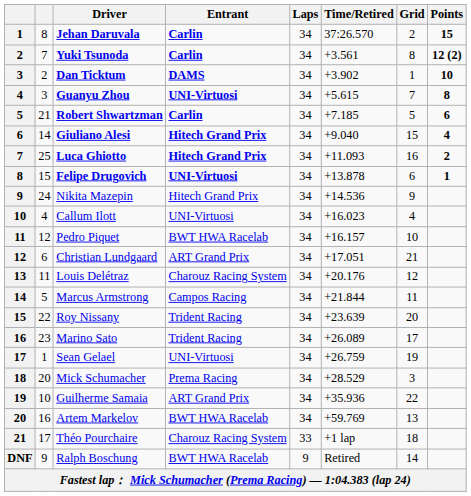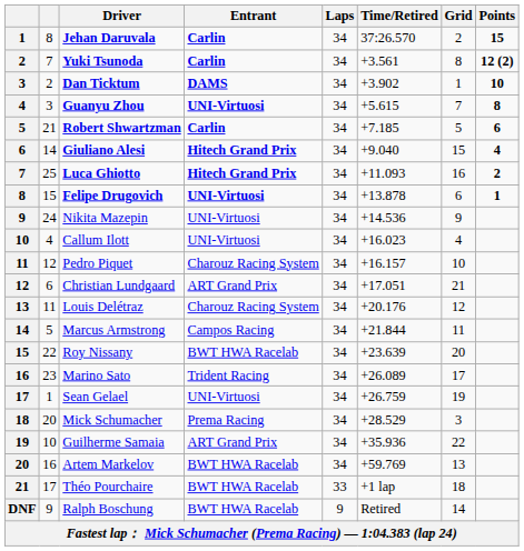 <table class="wikitable" style="font-size: 85%;">
 <tr>
 <th></th>
 <th></th>
 <th>Driver</th>
 <th>Entrant</th>
 <th>Laps</th>
 <th>Time/Retired</th>
 <th>Grid</th>
 <th>Points</th>
 </tr>
 <tr>
 <th>1</th>
 <td align="center">8</td>
 <td> <strong><a href='#'>Jehan Daruvala</a></strong></td>
 <td><strong><a href='#'>Carlin</a></strong></td>
 <td align="center">34</td>
 <td>37:26.570</td>
 <td align="center">2</td>
 <td align="center"><strong>15</strong></td>
 </tr>
 <tr>
 <th>2</th>
 <td align="center">7</td>
 <td> <strong><a href='#'>Yuki Tsunoda</a></strong></td>
 <td><strong><a href='#'>Carlin</a></strong></td>
 <td align="center">34</td>
 <td>+3.561</td>
 <td align="center">8</td>
 <td align="center"><strong>12 (2)</strong></td>
 </tr>
 <tr>
 <th>3</th>
 <td align="center">2</td>
 <td> <strong><a href='#'>Dan Ticktum</a></strong></td>
 <td><strong><a href='#'>DAMS</a></strong></td>
 <td align="center">34</td>
 <td>+3.902</td>
 <td align="center">1</td>
 <td align="center"><strong>10</strong></td>
 </tr>
 <tr>
 <th>4</th>
 <td align="center">3</td>
 <td> <strong><a href='#'>Guanyu Zhou</a></strong></td>
 <td><strong><a href='#'>UNI-Virtuosi</a></strong></td>
 <td align="center">34</td>
 <td>+5.615</td>
 <td align="center">7</td>
 <td align="center"><strong>8</strong></td>
 </tr>
 <tr>
 <th>5</th>
 <td align="center">21</td>
 <td> <strong><a href='#'>Robert Shwartzman</a></strong></td>
 <td><strong><a href='#'>Carlin</a></strong></td>
 <td align="center">34</td>
 <td>+7.185</td>
 <td align="center">5</td>
 <td align="center"><strong>6</strong></td>
 </tr>
 <tr>
 <th>6</th>
 <td align="center">14</td>
 <td> <strong><a href='#'>Giuliano Alesi</a></strong></td>
 <td><strong><a href='#'>Hitech Grand Prix</a></strong></td>
 <td align="center">34</td>
 <td>+9.040</td>
 <td align="center">15</td>
 <td align="center"><strong>4</strong></td>
 </tr>
 <tr>
 <th>7</th>
 <td align="center">25</td>
 <td> <strong><a href='#'>Luca Ghiotto</a></strong></td>
 <td><strong><a href='#'>Hitech Grand Prix</a></strong></td>
 <td align="center">34</td>
 <td>+11.093</td>
 <td align="center">16</td>
 <td align="center"><strong>2</strong></td>
 </tr>
 <tr>
 <th>8</th>
 <td align="center">15</td>
 <td> <strong><a href='#'>Felipe Drugovich</a></strong></td>
 <td><strong><a href='#'>UNI-Virtuosi</a></strong></td>
 <td align="center">34</td>
 <td>+13.878</td>
 <td align="center">6</td>
 <td align="center"><strong>1</strong></td>
 </tr>
 <tr>
 <th>9</th>
 <td align="center">24</td>
 <td> <a href='#'>Nikita Mazepin</a></td>
-<td><a href='#'>Hitech Grand Prix</a></td>
+<td><a href='#'>UNI-Virtuosi</a></td>
 <td align="center">34</td>
 <td>+14.536</td>
 <td align="center">9</td>
 <td align="center"></td>
 </tr>
 <tr>
 <th>10</th>
 <td align="center">4</td>
 <td> <a href='#'>Callum Ilott</a></td>
 <td><a href='#'>UNI-Virtuosi</a></td>
 <td align="center">34</td>
 <td>+16.023</td>
 <td align="center">4</td>
 <td align="center"></td>
 </tr>
 <tr>
 <th>11</th>
 <td align="center">12</td>
 <td> <a href='#'>Pedro Piquet</a></td>
-<td><a href='#'>BWT HWA Racelab</a></td>
+<td><a href='#'>Charouz Racing System</a></td>
 <td align="center">34</td>
 <td>+16.157</td>
 <td align="center">10</td>
 <td align="center"></td>
 </tr>
 <tr>
 <th>12</th>
 <td align="center">6</td>
 <td> <a href='#'>Christian Lundgaard</a></td>
 <td><a href='#'>ART Grand Prix</a></td>
 <td align="center">34</td>
 <td>+17.051</td>
 <td align="center">21</td>
 <td align="center"></td>
 </tr>
 <tr>
 <th>13</th>
 <td align="center">11</td>
 <td> <a href='#'>Louis Delétraz</a></td>
 <td><a href='#'>Charouz Racing System</a></td>
 <td align="center">34</td>
 <td>+20.176</td>
 <td align="center">12</td>
 <td align="center"></td>
 </tr>
 <tr>
 <th>14</th>
 <td align="center">5</td>
 <td> <a href='#'>Marcus Armstrong</a></td>
 <td><a href='#'>Campos Racing</a></td>
 <td align="center">34</td>
 <td>+21.844</td>
 <td align="center">11</td>
 <td align="center"></td>
 </tr>
 <tr>
 <th>15</th>
 <td align="center">22</td>
 <td> <a href='#'>Roy Nissany</a></td>
-<td><a href='#'>Trident Racing</a></td>
+<td><a href='#'>BWT HWA Racelab</a></td>
 <td align="center">34</td>
 <td>+23.639</td>
 <td align="center">20</td>
 <td align="center"></td>
 </tr>
 <tr>
 <th>16</th>
 <td align="center">23</td>
 <td> <a href='#'>Marino Sato</a></td>
 <td><a href='#'>Trident Racing</a></td>
 <td align="center">34</td>
 <td>+26.089</td>
 <td align="center">17</td>
 <td align="center"></td>
 </tr>
 <tr>
 <th>17</th>
 <td align="center">1</td>
 <td> <a href='#'>Sean Gelael</a></td>
 <td><a href='#'>UNI-Virtuosi</a></td>
 <td align="center">34</td>
 <td>+26.759</td>
 <td align="center">19</td>
 <td align="center"></td>
 </tr>
 <tr>
 <th>18</th>
 <td align="center">20</td>
 <td> <a href='#'>Mick Schumacher</a></td>
 <td><a href='#'>Prema Racing</a></td>
 <td align="center">34</td>
 <td>+28.529</td>
 <td align="center">3</td>
 <td align="center"></td>
 </tr>
 <tr>
 <th>19</th>
 <td align="center">10</td>
 <td> <a href='#'>Guilherme Samaia</a></td>
 <td><a href='#'>ART Grand Prix</a></td>
 <td align="center">34</td>
 <td>+35.936</td>
 <td align="center">22</td>
 <td align="center"></td>
 </tr>
 <tr>
 <th>20</th>
 <td align="center">16</td>
 <td> <a href='#'>Artem Markelov</a></td>
 <td><a href='#'>BWT HWA Racelab</a></td>
 <td align="center">34</td>
 <td>+59.769</td>
 <td align="center">13</td>
 <td align="center"></td>
 </tr>
 <tr>
 <th>21</th>
 <td align="center">17</td>
 <td> <a href='#'>Théo Pourchaire</a></td>
-<td><a href='#'>Charouz Racing System</a></td>
+<td><a href='#'>BWT HWA Racelab</a></td>
 <td align="center">33</td>
 <td>+1 lap</td>
 <td align="center">18</td>
 <td align="center"></td>
 </tr>
 <tr>
 <th>DNF</th>
 <td align="center">9</td>
 <td> <a href='#'>Ralph Boschung</a></td>
 <td><a href='#'>BWT HWA Racelab</a></td>
 <td align="center">9</td>
 <td>Retired</td>
 <td align="center">14</td>
 <td align="center"></td>
 </tr>
 <tr>
 <th colspan="8" align="center"><em>Fastest lap：  <a href='#'>Mick Schumacher</a> (<a href='#'>Prema Racing</a>) — 1:04.383 (lap 24)</em></th>
 </tr>
 </table>
